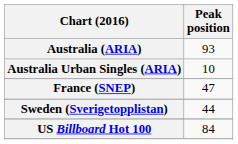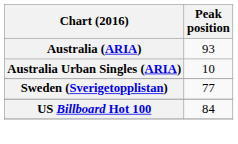 <table class="wikitable sortable plainrowheaders" style="text-align:center;">
 <tr>
 <th scope="col">Chart (2016)</th>
 <th scope="col">Peak<br>position</th>
 </tr>
 <tr>
 <th scope="row">Australia (<a href='#'>ARIA</a>)</th>
 <td>93</td>
 </tr>
 <tr>
 <th scope="row">Australia Urban Singles (<a href='#'>ARIA</a>)</th>
 <td>10</td>
 </tr>
 <tr>
 </tr>
 <tr>
-<th scope="row">France (<a href='#'>SNEP</a>)</th>
-<td>47</td>
-</tr>
-<tr>
 </tr>
 <tr>
 <th scope="row">Sweden (<a href='#'>Sverigetopplistan</a>)</th>
-<td>44</td>
+<td>77</td>
 </tr>
 <tr>
 </tr>
 <tr>
 </tr>
 <tr>
 <th scope="row">US <a href='#'><em>Billboard</em> Hot 100</a></th>
 <td>84</td>
 </tr>
 <tr>
 </tr>
 <tr>
 </tr>
 </table>
